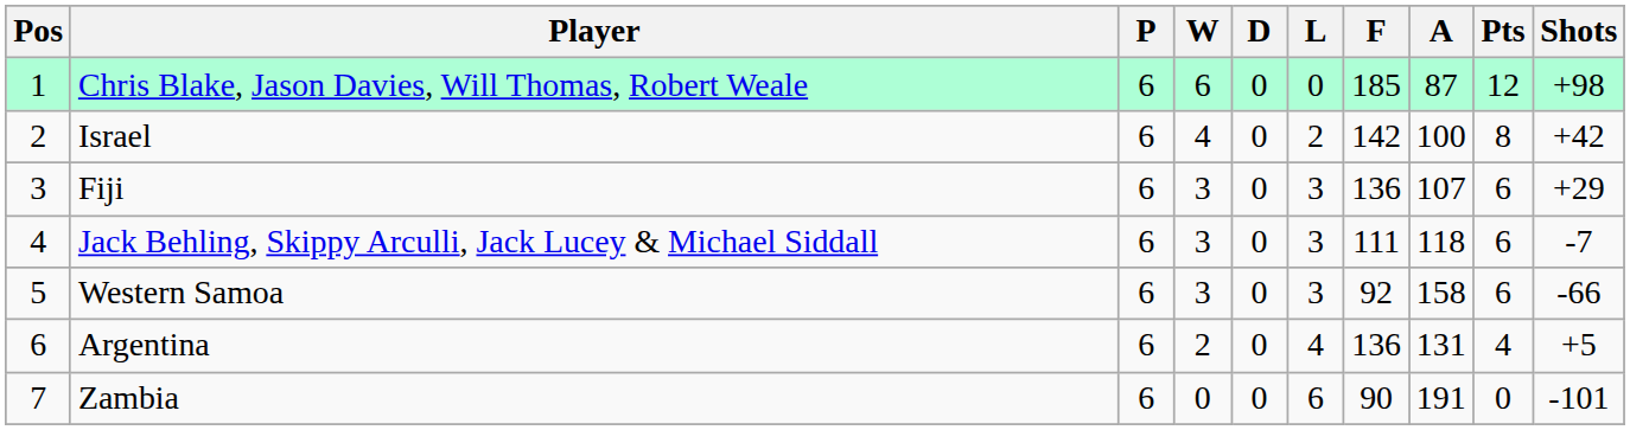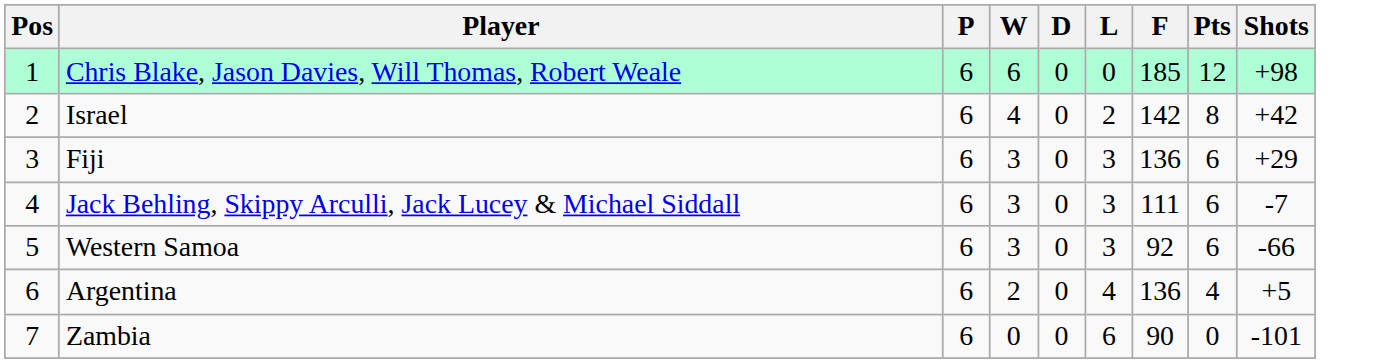 <table class="wikitable" style="font-size: 100%">
 <tr>
 <th width=20>Pos</th>
 <th width=500>Player</th>
 <th width=20>P</th>
 <th width=20>W</th>
 <th width=20>D</th>
 <th width=20>L</th>
 <th width=20>F</th>
-<th width=20>A</th>
 <th width=20>Pts</th>
 <th width=30>Shots</th>
 </tr>
 <tr align=center style="background: #ADFFD6;">
 <td>1</td>
 <td align="left"> <a href='#'>Chris Blake</a>, <a href='#'>Jason Davies</a>, <a href='#'>Will Thomas</a>, <a href='#'>Robert Weale</a></td>
 <td>6</td>
 <td>6</td>
 <td>0</td>
 <td>0</td>
 <td>185</td>
-<td>87</td>
 <td>12</td>
 <td>+98</td>
 </tr>
 <tr align=center>
 <td>2</td>
 <td align="left"> Israel</td>
 <td>6</td>
 <td>4</td>
 <td>0</td>
 <td>2</td>
 <td>142</td>
-<td>100</td>
 <td>8</td>
 <td>+42</td>
 </tr>
 <tr align=center>
 <td>3</td>
 <td align="left"> Fiji</td>
 <td>6</td>
 <td>3</td>
 <td>0</td>
 <td>3</td>
 <td>136</td>
-<td>107</td>
 <td>6</td>
 <td>+29</td>
 </tr>
 <tr align=center>
 <td>4</td>
 <td align="left"> <a href='#'>Jack Behling</a>, <a href='#'>Skippy Arculli</a>, <a href='#'>Jack Lucey</a> & <a href='#'>Michael Siddall</a></td>
 <td>6</td>
 <td>3</td>
 <td>0</td>
 <td>3</td>
 <td>111</td>
-<td>118</td>
 <td>6</td>
 <td>-7</td>
 </tr>
 <tr align=center>
 <td>5</td>
 <td align="left"> Western Samoa</td>
 <td>6</td>
 <td>3</td>
 <td>0</td>
 <td>3</td>
 <td>92</td>
-<td>158</td>
 <td>6</td>
 <td>-66</td>
 </tr>
 <tr align=center>
 <td>6</td>
 <td align="left"> Argentina</td>
 <td>6</td>
 <td>2</td>
 <td>0</td>
 <td>4</td>
 <td>136</td>
-<td>131</td>
 <td>4</td>
 <td>+5</td>
 </tr>
 <tr align=center>
 <td>7</td>
 <td align="left"> Zambia</td>
 <td>6</td>
 <td>0</td>
 <td>0</td>
 <td>6</td>
 <td>90</td>
-<td>191</td>
 <td>0</td>
 <td>-101</td>
 </tr>
 </table>
